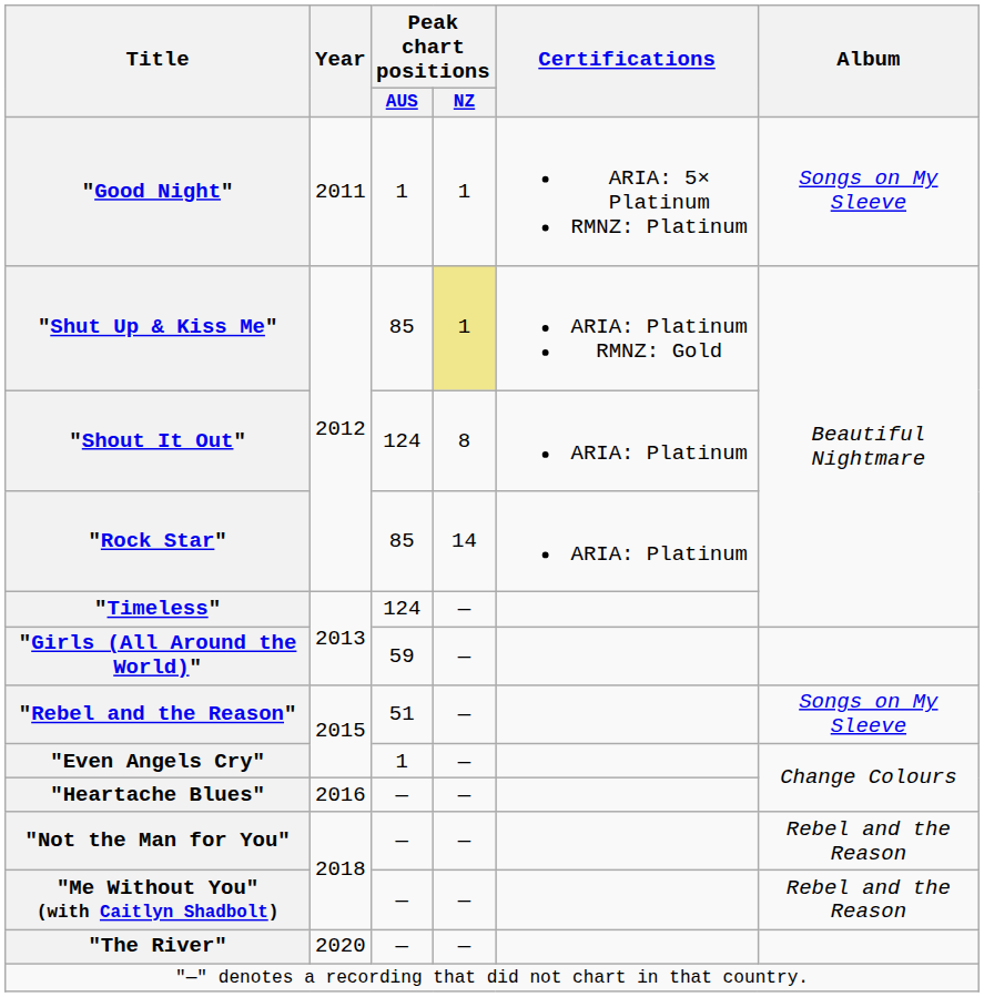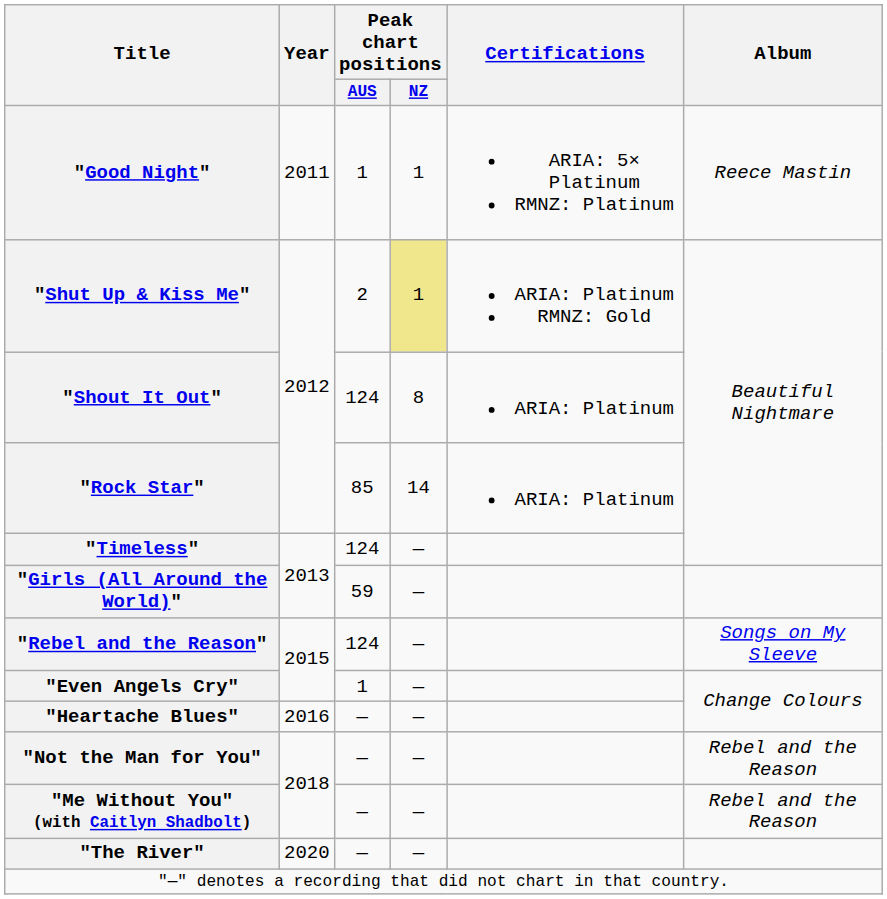 <table class="wikitable plainrowheaders" style="text-align:center;" border="1">
 <tr>
 <th scope="col" rowspan="2" style="width:14em;">Title</th>
 <th scope="col" rowspan="2" style="width:1em;">Year</th>
 <th scope="col" colspan="2">Peak chart positions</th>
 <th scope="col" rowspan="2" style="width:12em;"><a href='#'>Certifications</a></th>
 <th scope="col" rowspan="2" style="width:10em;">Album</th>
 </tr>
 <tr>
 <th scope="col" style="width:3em;font-size:85%;"><a href='#'>AUS</a><br></th>
 <th scope="col" style="width:3em;font-size:85%;"><a href='#'>NZ</a><br></th>
 </tr>
 <tr>
 <th scope="row">"<a href='#'>Good Night</a>"</th>
 <td>2011</td>
 <td>1</td>
 <td>1</td>
 <td><br><ul><li>ARIA: 5× Platinum</li><li>RMNZ: Platinum</li></ul></td>
-<td><em><a href='#'>Songs on My Sleeve</a></em></td>
+<td><em>Reece Mastin</em></td>
 </tr>
 <tr>
 <th scope="row">"<a href='#'>Shut Up & Kiss Me</a>"</th>
 <td rowspan="3">2012</td>
-<td>85</td>
+<td>2</td>
 <td style="background: khaki;">1</td>
 <td><br><ul><li>ARIA: Platinum</li><li>RMNZ: Gold</li></ul></td>
 <td rowspan="4"><em>Beautiful Nightmare</em></td>
 </tr>
 <tr>
 <th scope="row">"<a href='#'>Shout It Out</a>"</th>
 <td>124</td>
 <td>8</td>
 <td><br><ul><li>ARIA: Platinum</li></ul></td>
 </tr>
 <tr>
 <th scope="row">"<a href='#'>Rock Star</a>"</th>
 <td>85</td>
 <td>14</td>
 <td><br><ul><li>ARIA: Platinum</li></ul></td>
 </tr>
 <tr>
 <th scope="row">"<a href='#'>Timeless</a>"</th>
 <td rowspan="2">2013</td>
 <td>124</td>
 <td>—</td>
 <td></td>
 </tr>
 <tr>
 <th scope="row">"<a href='#'>Girls (All Around the World)</a>"</th>
 <td>59</td>
 <td>—</td>
 <td></td>
 <td></td>
 </tr>
 <tr>
 <th scope="row">"<a href='#'>Rebel and the Reason</a>"</th>
 <td rowspan="2">2015</td>
-<td>51</td>
+<td>124</td>
 <td>—</td>
 <td></td>
 <td><em><a href='#'>Songs on My Sleeve</a></em></td>
 </tr>
 <tr>
 <th scope="row">"Even Angels Cry"</th>
 <td>1</td>
 <td>—</td>
 <td></td>
 <td rowspan="2"><em>Change Colours</em></td>
 </tr>
 <tr>
 <th scope="row">"Heartache Blues"</th>
 <td>2016</td>
 <td>—</td>
 <td>—</td>
 <td></td>
 </tr>
 <tr>
 <th scope="row">"Not the Man for You"</th>
 <td rowspan="2">2018</td>
 <td>—</td>
 <td>—</td>
 <td></td>
 <td><em>Rebel and the Reason</em></td>
 </tr>
 <tr>
 <th scope="row">"Me Without You"<br><small>(with <a href='#'>Caitlyn Shadbolt</a>)</small></th>
 <td>—</td>
 <td>—</td>
 <td></td>
 <td><em>Rebel and the Reason</em></td>
 </tr>
 <tr>
 <th scope="row">"The River"</th>
 <td>2020</td>
 <td>—</td>
 <td>—</td>
 <td></td>
 <td></td>
 </tr>
 <tr>
 <td colspan="6" style="font-size:85%">"—" denotes a recording that did not chart in that country.</td>
 </tr>
 </table>
